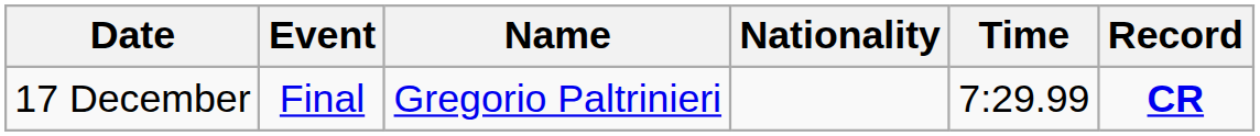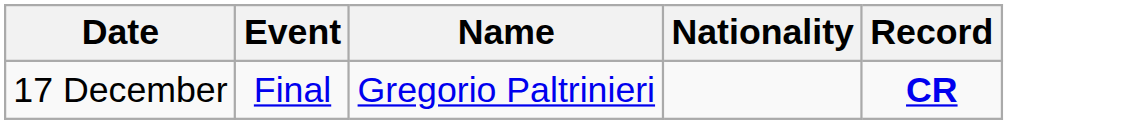 <table class="wikitable" style=text-align:center>
 <tr>
 <th>Date</th>
 <th>Event</th>
 <th>Name</th>
 <th>Nationality</th>
-<th>Time</th>
 <th>Record</th>
 </tr>
 <tr>
 <td>17 December</td>
 <td><a href='#'>Final</a></td>
 <td align=left><a href='#'>Gregorio Paltrinieri</a></td>
 <td align=left></td>
-<td>7:29.99</td>
 <td><strong><a href='#'>CR</a></strong></td>
 </tr>
 </table>
